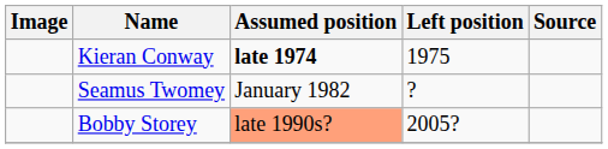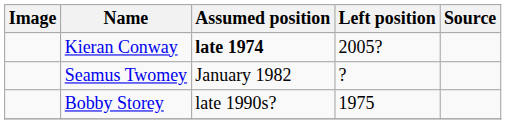 <table class="wikitable">
 <tr>
 <th>Image</th>
 <th>Name</th>
 <th>Assumed position</th>
 <th>Left position</th>
 <th>Source</th>
 </tr>
 <tr>
 <td></td>
 <td><a href='#'>Kieran Conway</a></td>
 <td><strong>late 1974</strong></td>
-<td>1975</td>
+<td>2005?</td>
 <td></td>
 </tr>
 <tr>
 <td></td>
 <td><a href='#'>Seamus Twomey</a></td>
 <td>January 1982</td>
 <td>?</td>
 <td></td>
 </tr>
 <tr>
 <td></td>
 <td><a href='#'>Bobby Storey</a></td>
-<td style="background: lightsalmon;">late 1990s?</td>
-<td>2005?</td>
+<td>late 1990s?</td>
+<td>1975</td>
 <td></td>
 </tr>
 <tr>
 </tr>
 <tr>
 </tr>
 </table>
